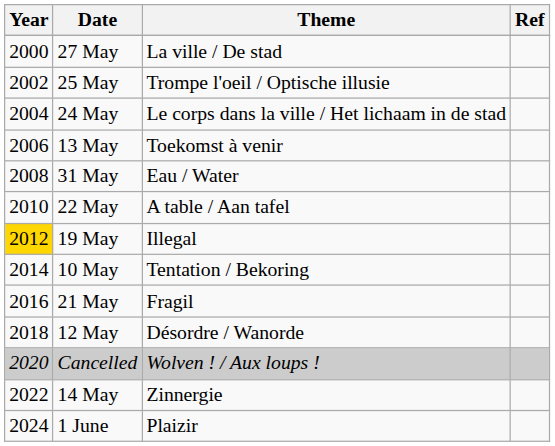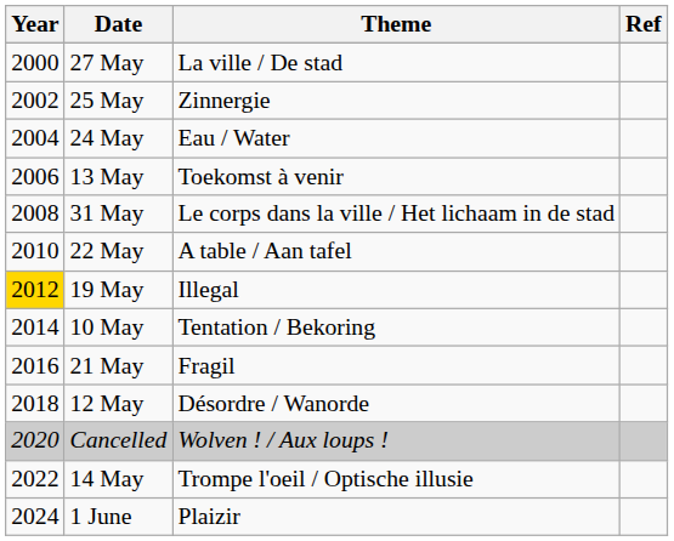 <table class="wikitable sortable" border="1">
 <tr>
 <th scope="col">Year</th>
 <th scope="col">Date</th>
 <th scope="col">Theme</th>
 <th scope="col">Ref</th>
 </tr>
 <tr>
 </tr>
 <tr>
 <td>2000</td>
 <td>27 May</td>
 <td>La ville / De stad</td>
 <td></td>
 </tr>
 <tr>
 <td>2002</td>
 <td>25 May</td>
-<td>Trompe l'oeil / Optische illusie</td>
+<td>Zinnergie</td>
 <td></td>
 </tr>
 <tr>
 <td>2004</td>
 <td>24 May</td>
-<td>Le corps dans la ville / Het lichaam in de stad</td>
+<td>Eau / Water</td>
 <td></td>
 </tr>
 <tr>
 <td>2006</td>
 <td>13 May</td>
 <td>Toekomst à venir</td>
 <td></td>
 </tr>
 <tr>
 <td>2008</td>
 <td>31 May</td>
-<td>Eau / Water</td>
+<td>Le corps dans la ville / Het lichaam in de stad</td>
 <td></td>
 </tr>
 <tr>
 <td>2010</td>
 <td>22 May</td>
 <td>A table / Aan tafel</td>
 <td></td>
 </tr>
 <tr>
 <td style="background: gold;">2012</td>
 <td>19 May</td>
 <td>Illegal</td>
 <td></td>
 </tr>
 <tr>
 <td>2014</td>
 <td>10 May</td>
 <td>Tentation / Bekoring</td>
 <td></td>
 </tr>
 <tr>
 <td>2016</td>
 <td>21 May</td>
 <td>Fragil</td>
 <td></td>
 </tr>
 <tr>
 <td>2018</td>
 <td>12 May</td>
 <td>Désordre / Wanorde</td>
 <td></td>
 </tr>
 <tr style="background-color:#CCC;">
 <td><em>2020</em></td>
 <td><em>Cancelled</em></td>
 <td><em>Wolven ! / Aux loups !</em></td>
 <td></td>
 </tr>
 <tr>
 <td>2022</td>
 <td>14 May</td>
-<td>Zinnergie</td>
+<td>Trompe l'oeil / Optische illusie</td>
 <td></td>
 </tr>
 <tr>
 <td>2024</td>
 <td>1 June</td>
 <td>Plaizir</td>
 <td></td>
 </tr>
 </table>
